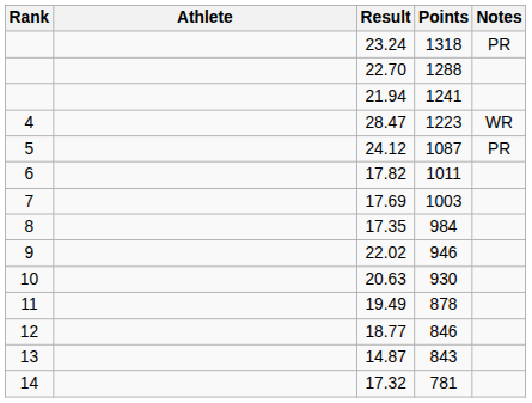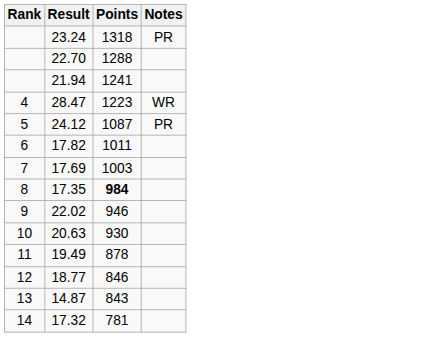 <table class="wikitable" style="text-align:center">
 <tr>
 <th>Rank</th>
-<th Style="width:18em">Athlete</th>
 <th>Result</th>
 <th>Points</th>
 <th>Notes</th>
 </tr>
 <tr>
 <td></td>
-<td style="text-align:left"></td>
 <td>23.24</td>
 <td>1318</td>
 <td>PR</td>
 </tr>
 <tr>
 <td></td>
-<td style="text-align:left"></td>
 <td>22.70</td>
 <td>1288</td>
 <td></td>
 </tr>
 <tr>
 <td></td>
-<td style="text-align:left"></td>
 <td>21.94</td>
 <td>1241</td>
 <td></td>
 </tr>
 <tr>
 <td>4</td>
-<td style="text-align:left"></td>
 <td>28.47</td>
 <td>1223</td>
 <td>WR</td>
 </tr>
 <tr>
 <td>5</td>
-<td style="text-align:left"></td>
 <td>24.12</td>
 <td>1087</td>
 <td>PR</td>
 </tr>
 <tr>
 <td>6</td>
-<td style="text-align:left"></td>
 <td>17.82</td>
 <td>1011</td>
 <td></td>
 </tr>
 <tr>
 <td>7</td>
-<td style="text-align:left"></td>
 <td>17.69</td>
 <td>1003</td>
 <td></td>
 </tr>
 <tr>
 <td>8</td>
-<td style="text-align:left"></td>
 <td>17.35</td>
-<td>984</td>
+<td><strong>984</strong></td>
 <td></td>
 </tr>
 <tr>
 <td>9</td>
-<td style="text-align:left"></td>
 <td>22.02</td>
 <td>946</td>
 <td></td>
 </tr>
 <tr>
 <td>10</td>
-<td style="text-align:left"></td>
 <td>20.63</td>
 <td>930</td>
 <td></td>
 </tr>
 <tr>
 <td>11</td>
-<td style="text-align:left"></td>
 <td>19.49</td>
 <td>878</td>
 <td></td>
 </tr>
 <tr>
 <td>12</td>
-<td style="text-align:left"></td>
 <td>18.77</td>
 <td>846</td>
 <td></td>
 </tr>
 <tr>
 <td>13</td>
-<td style="text-align:left"></td>
 <td>14.87</td>
 <td>843</td>
 <td></td>
 </tr>
 <tr>
 <td>14</td>
-<td style="text-align:left"></td>
 <td>17.32</td>
 <td>781</td>
 <td></td>
 </tr>
 </table>
